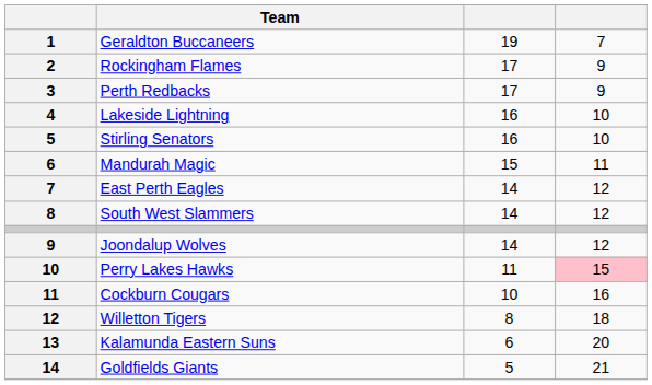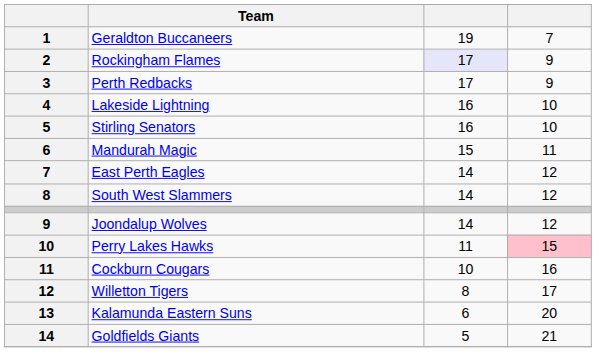 <table class="wikitable" width="50%" style="font-size:95%; text-align:center">
 <tr>
 <th width="5%" rowspan=2></th>
 </tr>
 <tr>
 <th width="20%">Team</th>
 <th width="5%"></th>
 <th width="5%"></th>
 </tr>
 <tr>
 <th>1</th>
 <td align=left><a href='#'>Geraldton Buccaneers</a></td>
 <td>19</td>
 <td>7</td>
 </tr>
 <tr>
 <th>2</th>
 <td align=left><a href='#'>Rockingham Flames</a></td>
-<td>17</td>
+<td style="background: lavender;">17</td>
 <td>9</td>
 </tr>
 <tr>
 <th>3</th>
 <td align=left><a href='#'>Perth Redbacks</a></td>
 <td>17</td>
 <td>9</td>
 </tr>
 <tr>
 <th>4</th>
 <td align=left><a href='#'>Lakeside Lightning</a></td>
 <td>16</td>
 <td>10</td>
 </tr>
 <tr>
 <th>5</th>
 <td align=left><a href='#'>Stirling Senators</a></td>
 <td>16</td>
 <td>10</td>
 </tr>
 <tr>
 <th>6</th>
 <td align=left><a href='#'>Mandurah Magic</a></td>
 <td>15</td>
 <td>11</td>
 </tr>
 <tr>
 <th>7</th>
 <td align=left><a href='#'>East Perth Eagles</a></td>
 <td>14</td>
 <td>12</td>
 </tr>
 <tr>
 <th>8</th>
 <td align=left><a href='#'>South West Slammers</a></td>
 <td>14</td>
 <td>12</td>
 </tr>
 <tr bgcolor="#cccccc">
 <td></td>
 <td></td>
 <td></td>
 <td></td>
 </tr>
 <tr>
 <th>9</th>
 <td align=left><a href='#'>Joondalup Wolves</a></td>
 <td>14</td>
 <td>12</td>
 </tr>
 <tr>
 <th>10</th>
 <td align=left><a href='#'>Perry Lakes Hawks</a></td>
 <td>11</td>
 <td style="background: pink;">15</td>
 </tr>
 <tr>
 <th>11</th>
 <td align=left><a href='#'>Cockburn Cougars</a></td>
 <td>10</td>
 <td>16</td>
 </tr>
 <tr>
 <th>12</th>
 <td align=left><a href='#'>Willetton Tigers</a></td>
 <td>8</td>
-<td>18</td>
+<td>17</td>
 </tr>
 <tr>
 <th>13</th>
 <td align=left><a href='#'>Kalamunda Eastern Suns</a></td>
 <td>6</td>
 <td>20</td>
 </tr>
 <tr>
 <th>14</th>
 <td align=left><a href='#'>Goldfields Giants</a></td>
 <td>5</td>
 <td>21</td>
 </tr>
 <tr>
 </tr>
 </table>
